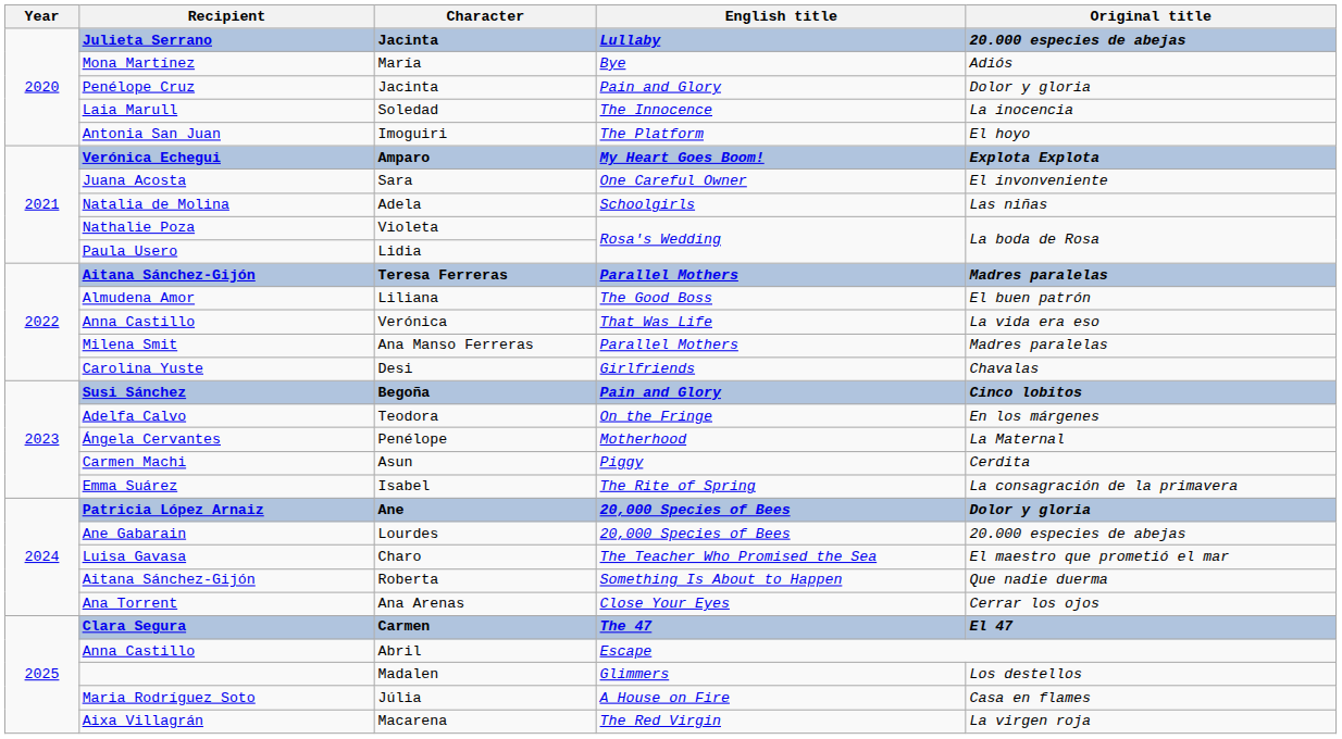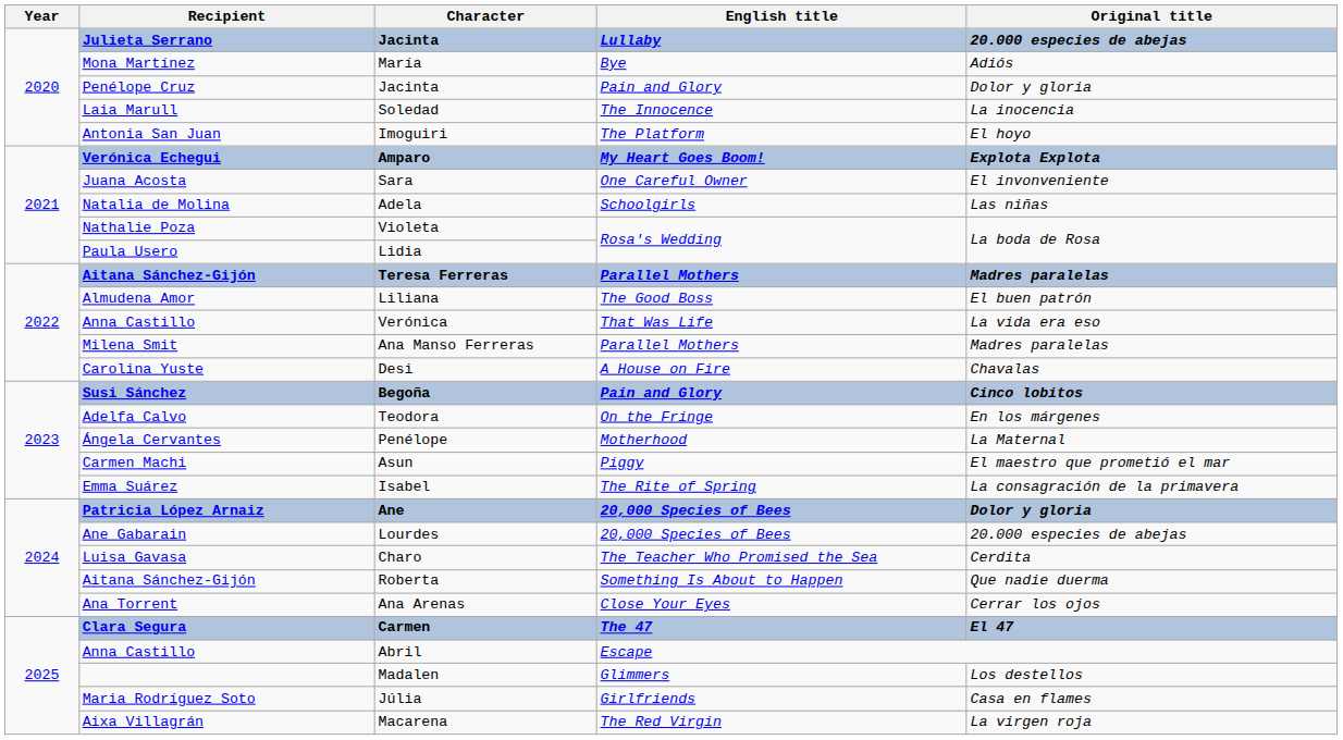 <table class="wikitable" width="95%" cellpadding="5">
 <tr>
 <th width="5%">Year</th>
 <th width="20%">Recipient</th>
 <th width="15%">Character</th>
 <th width="25%">English title</th>
 <th width="25%">Original title</th>
 </tr>
 <tr>
 <td rowspan=5 style="text-align:center"><a href='#'>2020</a><br></td>
 <td style="background:#B0C4DE;"><strong><a href='#'>Julieta Serrano</a></strong></td>
 <td style="background:#B0C4DE;"><strong>Jacinta</strong></td>
 <td style="background:#B0C4DE;"><strong><em><a href='#'>Lullaby</a></em></strong></td>
 <td style="background:#B0C4DE;"><strong><em>20.000 especies de abejas</em></strong></td>
 </tr>
 <tr>
 <td><a href='#'>Mona Martínez</a></td>
 <td>María</td>
 <td><em><a href='#'>Bye</a></em></td>
 <td><em>Adiós</em></td>
 </tr>
 <tr>
 <td><a href='#'>Penélope Cruz</a></td>
 <td>Jacinta</td>
 <td><em><a href='#'>Pain and Glory</a></em></td>
 <td><em>Dolor y gloria</em></td>
 </tr>
 <tr>
 <td><a href='#'>Laia Marull</a></td>
 <td>Soledad</td>
 <td><em><a href='#'>The Innocence</a></em></td>
 <td><em>La inocencia</em></td>
 </tr>
 <tr>
 <td><a href='#'>Antonia San Juan</a></td>
 <td>Imoguiri</td>
 <td><em><a href='#'>The Platform</a></em></td>
 <td><em>El hoyo</em></td>
 </tr>
 <tr>
 <td rowspan=5 style="text-align:center"><a href='#'>2021</a><br></td>
 <td style="background:#B0C4DE;"><strong><a href='#'>Verónica Echegui</a></strong></td>
 <td style="background:#B0C4DE;"><strong>Amparo</strong></td>
 <td style="background:#B0C4DE;"><strong><em><a href='#'>My Heart Goes Boom!</a></em></strong></td>
 <td style="background:#B0C4DE;"><strong><em>Explota Explota</em></strong></td>
 </tr>
 <tr>
 <td><a href='#'>Juana Acosta</a></td>
 <td>Sara</td>
 <td><em><a href='#'>One Careful Owner</a></em></td>
 <td><em>El invonveniente</em></td>
 </tr>
 <tr>
 <td><a href='#'>Natalia de Molina</a></td>
 <td>Adela</td>
 <td><em><a href='#'>Schoolgirls</a></em></td>
 <td><em>Las niñas</em></td>
 </tr>
 <tr>
 <td><a href='#'>Nathalie Poza</a></td>
 <td>Violeta</td>
 <td rowspan="2"><em><a href='#'>Rosa's Wedding</a></em></td>
 <td rowspan="2"><em>La boda de Rosa</em></td>
 </tr>
 <tr>
 <td><a href='#'>Paula Usero</a></td>
 <td>Lidia</td>
 </tr>
 <tr>
 <td rowspan=5 style="text-align:center"><a href='#'>2022</a><br></td>
 <td style="background:#B0C4DE;"><strong><a href='#'>Aitana Sánchez-Gijón</a></strong></td>
 <td style="background:#B0C4DE;"><strong>Teresa Ferreras</strong></td>
 <td style="background:#B0C4DE;"><strong><em><a href='#'>Parallel Mothers</a></em></strong></td>
 <td style="background:#B0C4DE;"><strong><em>Madres paralelas</em></strong></td>
 </tr>
 <tr>
 <td><a href='#'>Almudena Amor</a></td>
 <td>Liliana</td>
 <td><em><a href='#'>The Good Boss</a></em></td>
 <td><em>El buen patrón</em></td>
 </tr>
 <tr>
 <td><a href='#'>Anna Castillo</a></td>
 <td>Verónica</td>
 <td><em><a href='#'>That Was Life</a></em></td>
 <td><em>La vida era eso</em></td>
 </tr>
 <tr>
 <td><a href='#'>Milena Smit</a></td>
 <td>Ana Manso Ferreras</td>
 <td><em><a href='#'>Parallel Mothers</a></em></td>
 <td><em>Madres paralelas</em></td>
 </tr>
 <tr>
 <td><a href='#'>Carolina Yuste</a></td>
 <td>Desi</td>
-<td><em><a href='#'>Girlfriends</a></em></td>
+<td><em><a href='#'>A House on Fire</a></em></td>
 <td><em>Chavalas</em></td>
 </tr>
 <tr>
 <td rowspan=5 style="text-align:center"><a href='#'>2023</a><br></td>
 <td style="background:#B0C4DE;"><strong><a href='#'>Susi Sánchez</a></strong></td>
 <td style="background:#B0C4DE;"><strong>Begoña</strong></td>
 <td style="background:#B0C4DE;"><strong><em><a href='#'>Pain and Glory</a></em></strong></td>
 <td style="background:#B0C4DE;"><strong><em>Cinco lobitos</em></strong></td>
 </tr>
 <tr>
 <td><a href='#'>Adelfa Calvo</a></td>
 <td>Teodora</td>
 <td><em><a href='#'>On the Fringe</a></em></td>
 <td><em>En los márgenes</em></td>
 </tr>
 <tr>
 <td><a href='#'>Ángela Cervantes</a></td>
 <td>Penélope</td>
 <td><em><a href='#'>Motherhood</a></em></td>
 <td><em>La Maternal</em></td>
 </tr>
 <tr>
 <td><a href='#'>Carmen Machi</a></td>
 <td>Asun</td>
 <td><em><a href='#'>Piggy</a></em></td>
-<td><em>Cerdita</em></td>
+<td><em>El maestro que prometió el mar</em></td>
 </tr>
 <tr>
 <td><a href='#'>Emma Suárez</a></td>
 <td>Isabel</td>
 <td><em><a href='#'>The Rite of Spring</a></em></td>
 <td><em>La consagración de la primavera</em></td>
 </tr>
 <tr>
 <td rowspan=5 style="text-align:center"><a href='#'>2024</a><br></td>
 <td style="background:#B0C4DE;"><strong><a href='#'>Patricia López Arnaiz</a></strong></td>
 <td style="background:#B0C4DE;"><strong>Ane</strong></td>
 <td style="background:#B0C4DE;"><strong><em><a href='#'>20,000 Species of Bees</a></em></strong></td>
 <td style="background:#B0C4DE;"><strong><em>Dolor y gloria</em></strong></td>
 </tr>
 <tr>
 <td><a href='#'>Ane Gabarain</a></td>
 <td>Lourdes</td>
 <td><em><a href='#'>20,000 Species of Bees</a></em></td>
 <td><em>20.000 especies de abejas</em></td>
 </tr>
 <tr>
 <td><a href='#'>Luisa Gavasa</a></td>
 <td>Charo</td>
 <td><em><a href='#'>The Teacher Who Promised the Sea</a></em></td>
-<td><em>El maestro que prometió el mar</em></td>
+<td><em>Cerdita</em></td>
 </tr>
 <tr>
 <td><a href='#'>Aitana Sánchez-Gijón</a></td>
 <td>Roberta</td>
 <td><em><a href='#'>Something Is About to Happen</a></em></td>
 <td><em>Que nadie duerma</em></td>
 </tr>
 <tr>
 <td><a href='#'>Ana Torrent</a></td>
 <td>Ana Arenas</td>
 <td><em><a href='#'>Close Your Eyes</a></em></td>
 <td><em>Cerrar los ojos</em></td>
 </tr>
 <tr>
 <td rowspan=5 style="text-align:center"><a href='#'>2025</a></td>
 <td style="background:#B0C4DE;"><strong><a href='#'>Clara Segura</a></strong></td>
 <td style="background:#B0C4DE;"><strong>Carmen</strong></td>
 <td style="background:#B0C4DE;"><strong><em><a href='#'>The 47</a></em></strong></td>
 <td style="background:#B0C4DE;"><strong><em>El 47</em></strong></td>
 </tr>
 <tr>
 <td><a href='#'>Anna Castillo</a></td>
 <td>Abril</td>
 <td colspan = "2"><em><a href='#'>Escape</a></em></td>
 </tr>
 <tr>
 <td></td>
 <td>Madalen</td>
 <td><em><a href='#'>Glimmers</a></em></td>
 <td><em>Los destellos</em></td>
 </tr>
 <tr>
 <td><a href='#'>Maria Rodríguez Soto</a></td>
 <td>Júlia</td>
-<td><em><a href='#'>A House on Fire</a></em></td>
+<td><em><a href='#'>Girlfriends</a></em></td>
 <td><em>Casa en flames</em></td>
 </tr>
 <tr>
 <td><a href='#'>Aixa Villagrán</a></td>
 <td>Macarena</td>
 <td><em><a href='#'>The Red Virgin</a></em></td>
 <td><em>La virgen roja</em></td>
 </tr>
 </table>
